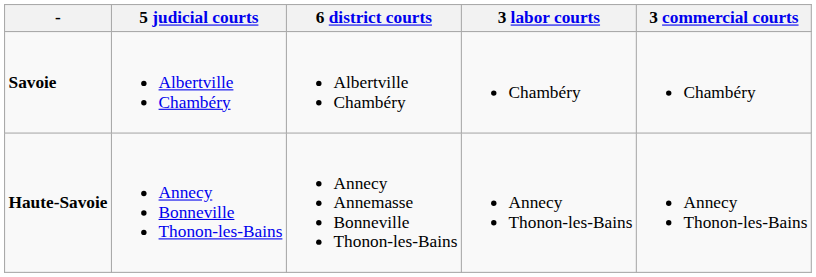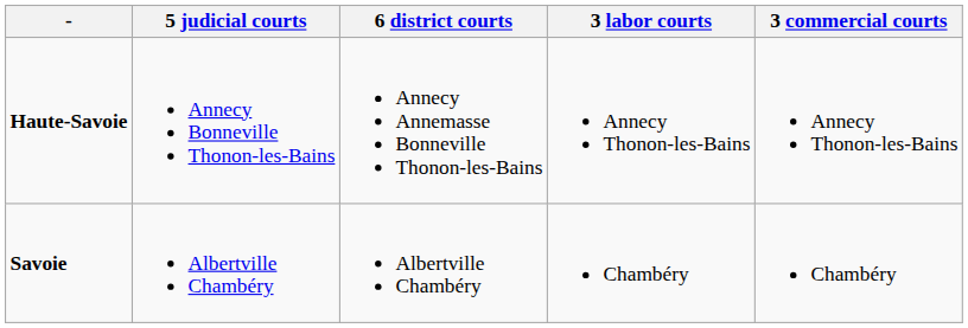 <table class="wikitable">
 <tr>
 <th>-</th>
 <th>5 <a href='#'>judicial courts</a></th>
 <th>6 <a href='#'>district courts</a></th>
 <th>3 <a href='#'>labor courts</a></th>
 <th>3 <a href='#'>commercial courts</a></th>
 </tr>
 <tr>
+<td><strong>Haute-Savoie</strong></td>
+<td><br><ul><li><a href='#'>Annecy</a></li><li><a href='#'>Bonneville</a></li><li><a href='#'>Thonon-les-Bains</a></li></ul></td>
+<td><br><ul><li>Annecy</li><li>Annemasse</li><li>Bonneville</li><li>Thonon-les-Bains</li></ul></td>
+<td><br><ul><li>Annecy</li><li>Thonon-les-Bains</li></ul></td>
+<td><br><ul><li>Annecy</li><li>Thonon-les-Bains</li></ul></td>
+</tr>
+<tr>
 <td><strong>Savoie</strong></td>
 <td><br><ul><li><a href='#'>Albertville</a></li><li><a href='#'>Chambéry</a></li></ul></td>
 <td><br><ul><li>Albertville</li><li>Chambéry</li></ul></td>
 <td><br><ul><li>Chambéry</li></ul></td>
 <td><br><ul><li>Chambéry</li></ul></td>
 </tr>
-<tr>
-<td><strong>Haute-Savoie</strong></td>
-<td><br><ul><li><a href='#'>Annecy</a></li><li><a href='#'>Bonneville</a></li><li><a href='#'>Thonon-les-Bains</a></li></ul></td>
-<td><br><ul><li>Annecy</li><li>Annemasse</li><li>Bonneville</li><li>Thonon-les-Bains</li></ul></td>
-<td><br><ul><li>Annecy</li><li>Thonon-les-Bains</li></ul></td>
-<td><br><ul><li>Annecy</li><li>Thonon-les-Bains</li></ul></td>
-</tr>
 </table>
